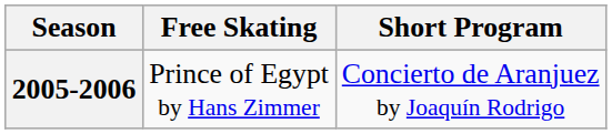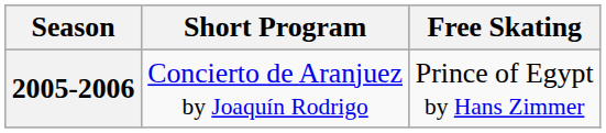 <table class="wikitable" style="text-align:center">
 <tr>
 <th>Season</th>
+<th>Short Program</th>
 <th>Free Skating</th>
-<th>Short Program</th>
 </tr>
 <tr>
 <th>2005-2006</th>
+<td><a href='#'>Concierto de Aranjuez</a> <br> <small> by <a href='#'>Joaquín Rodrigo</a> </small></td>
 <td>Prince of Egypt <br><small> by <a href='#'>Hans Zimmer</a></small></td>
-<td><a href='#'>Concierto de Aranjuez</a> <br> <small> by <a href='#'>Joaquín Rodrigo</a> </small></td>
 </tr>
 </table>
